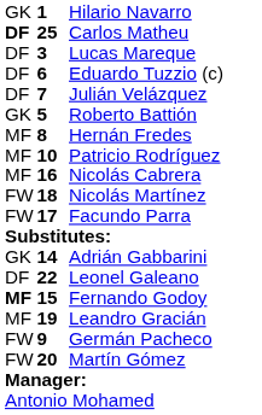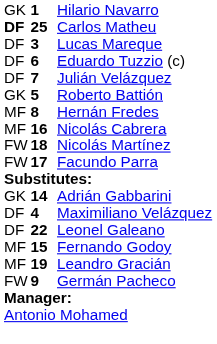 <table style="font-size: 90%" cellspacing="0" cellpadding="0">
 <tr>
 <td colspan="4"></td>
 </tr>
 <tr>
 <th width=25></th>
 <th width=25></th>
 </tr>
 <tr>
 <td>GK</td>
 <td><strong>1</strong></td>
 <td> <a href='#'>Hilario Navarro</a></td>
 <td></td>
 </tr>
 <tr>
 <td><strong>DF</strong></td>
 <td><strong>25</strong></td>
 <td> <a href='#'>Carlos Matheu</a></td>
 <td></td>
 </tr>
 <tr>
 <td>DF</td>
 <td><strong>3</strong></td>
 <td> <a href='#'>Lucas Mareque</a></td>
 </tr>
 <tr>
 <td>DF</td>
 <td><strong>6</strong></td>
 <td> <a href='#'>Eduardo Tuzzio</a> (c)</td>
 <td></td>
 </tr>
 <tr>
 <td>DF</td>
 <td><strong>7</strong></td>
 <td> <a href='#'>Julián Velázquez</a></td>
 <td></td>
 </tr>
 <tr>
 <td>GK</td>
 <td><strong>5</strong></td>
 <td> <a href='#'>Roberto Battión</a></td>
 </tr>
 <tr>
 <td>MF</td>
 <td><strong>8</strong></td>
 <td> <a href='#'>Hernán Fredes</a></td>
 <td></td>
 <td></td>
 </tr>
 <tr>
 <td>MF</td>
-<td><strong>10</strong></td>
-<td> <a href='#'>Patricio Rodríguez</a></td>
-<td></td>
-<td></td>
-</tr>
-<tr>
-<td>MF</td>
 <td><strong>16</strong></td>
 <td> <a href='#'>Nicolás Cabrera</a></td>
 </tr>
 <tr>
 <td>FW</td>
 <td><strong>18</strong></td>
 <td> <a href='#'>Nicolás Martínez</a></td>
 <td></td>
 <td></td>
 </tr>
 <tr>
 <td>FW</td>
 <td><strong>17</strong></td>
 <td> <a href='#'>Facundo Parra</a></td>
 </tr>
 <tr>
 <td colspan=3><strong>Substitutes:</strong></td>
 </tr>
 <tr>
 <td>GK</td>
 <td><strong>14</strong></td>
 <td> <a href='#'>Adrián Gabbarini</a></td>
 </tr>
 <tr>
 <td>DF</td>
+<td><strong>4</strong></td>
+<td> <a href='#'>Maximiliano Velázquez</a></td>
+<td></td>
+<td></td>
+</tr>
+<tr>
+<td>DF</td>
 <td><strong>22</strong></td>
 <td> <a href='#'>Leonel Galeano</a></td>
 </tr>
 <tr>
-<td><strong>MF</strong></td>
+<td>MF</td>
 <td><strong>15</strong></td>
 <td> <a href='#'>Fernando Godoy</a></td>
 </tr>
 <tr>
 <td>MF</td>
 <td><strong>19</strong></td>
 <td> <a href='#'>Leandro Gracián</a></td>
 <td></td>
 <td></td>
 </tr>
 <tr>
 <td>FW</td>
 <td><strong>9</strong></td>
 <td> <a href='#'>Germán Pacheco</a></td>
 </tr>
 <tr>
-<td>FW</td>
-<td><strong>20</strong></td>
-<td> <a href='#'>Martín Gómez</a></td>
-<td></td>
-<td></td>
-</tr>
-<tr>
 <td colspan=3><strong>Manager:</strong></td>
 </tr>
 <tr>
 <td colspan=4> <a href='#'>Antonio Mohamed</a></td>
 </tr>
 </table>
